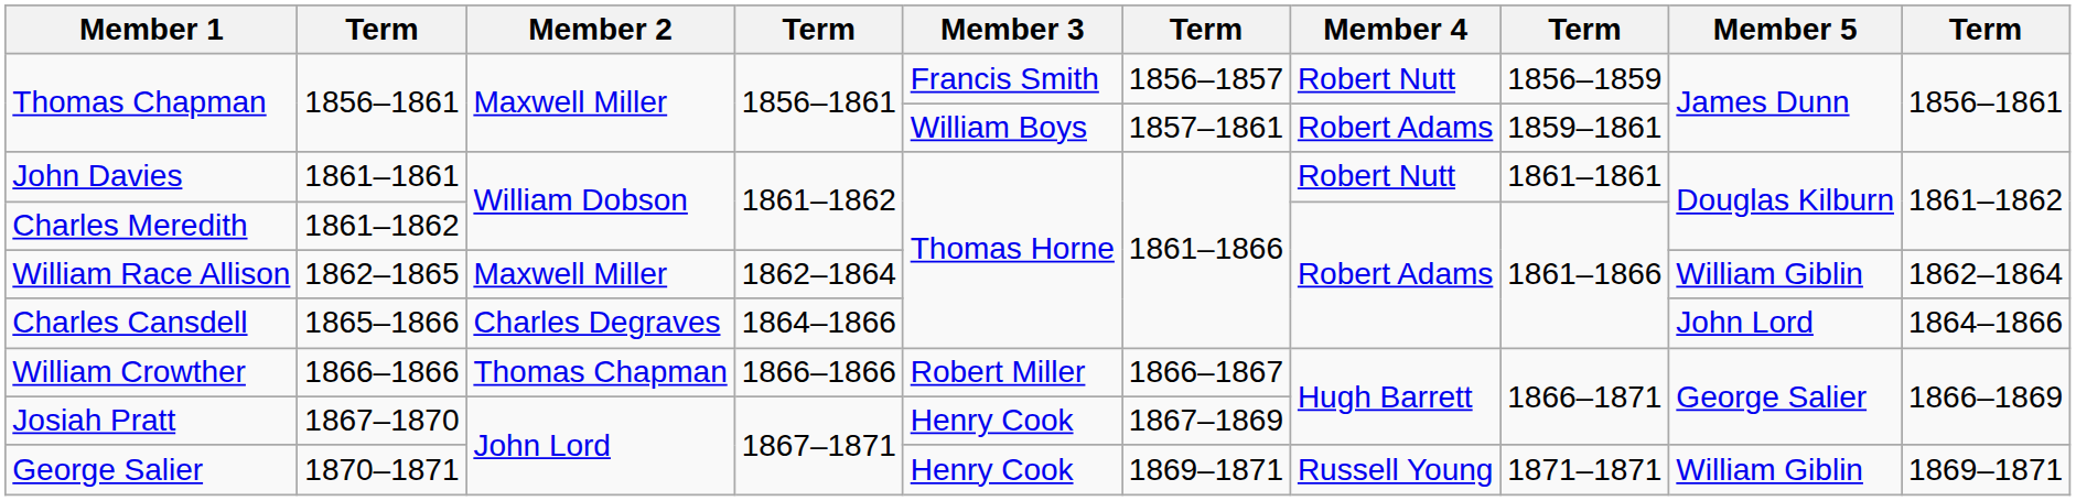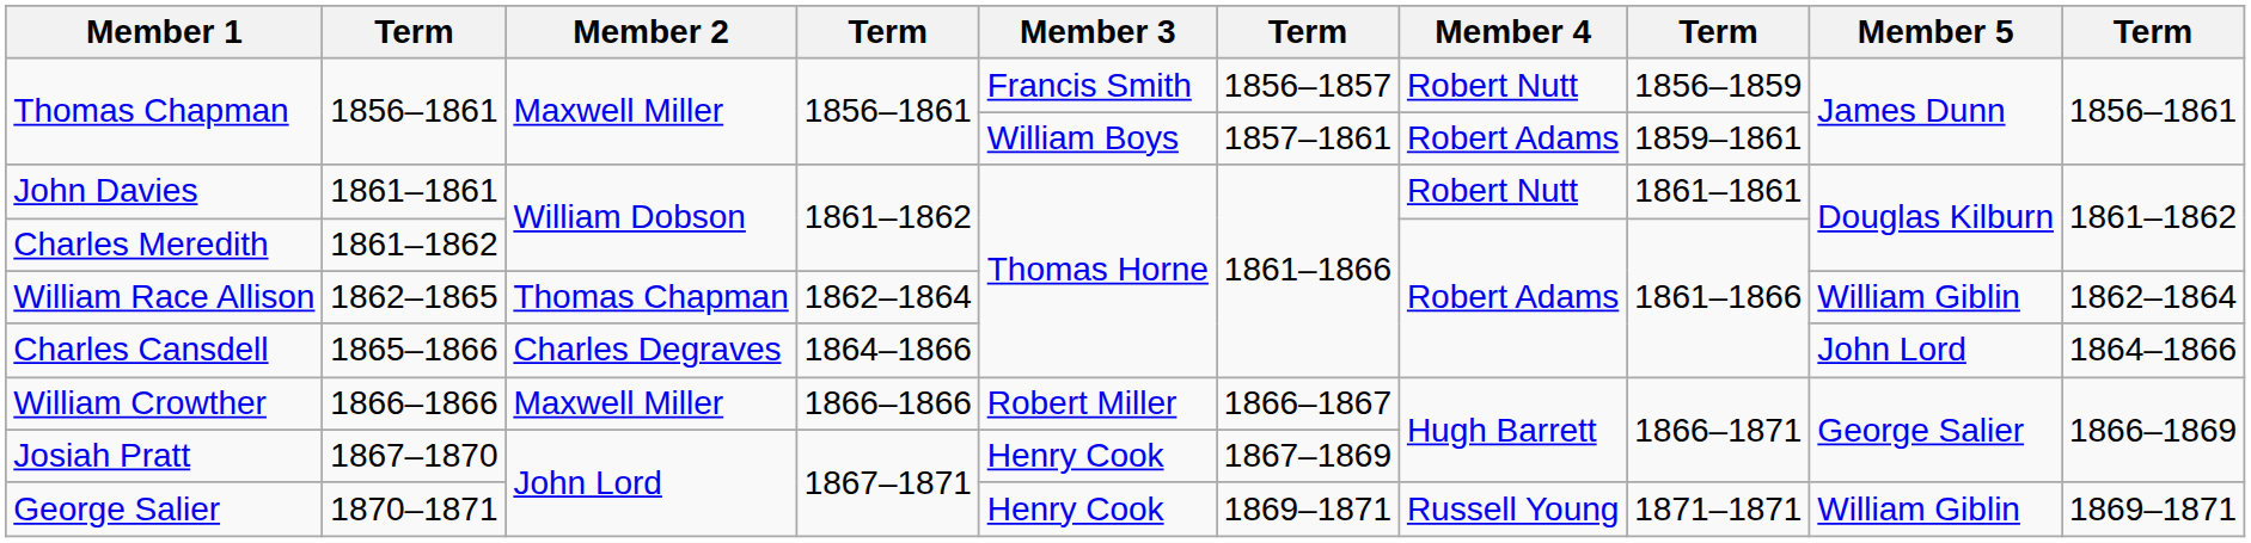 <table class="wikitable">
 <tr>
 <th>Member 1</th>
 <th>Term</th>
 <th>Member 2</th>
 <th>Term</th>
 <th>Member 3</th>
 <th>Term</th>
 <th>Member 4</th>
 <th>Term</th>
 <th>Member 5</th>
 <th>Term</th>
 </tr>
 <tr>
 <td rowspan=2><a href='#'>Thomas Chapman</a></td>
 <td rowspan=2>1856–1861</td>
 <td rowspan=2><a href='#'>Maxwell Miller</a></td>
 <td rowspan=2>1856–1861</td>
 <td><a href='#'>Francis Smith</a></td>
 <td>1856–1857</td>
 <td><a href='#'>Robert Nutt</a></td>
 <td>1856–1859</td>
 <td rowspan=2><a href='#'>James Dunn</a></td>
 <td rowspan=2>1856–1861</td>
 </tr>
 <tr>
 <td><a href='#'>William Boys</a></td>
 <td>1857–1861</td>
 <td><a href='#'>Robert Adams</a></td>
 <td>1859–1861</td>
 </tr>
 <tr>
 <td><a href='#'>John Davies</a></td>
 <td>1861–1861</td>
 <td rowspan=2><a href='#'>William Dobson</a></td>
 <td rowspan=2>1861–1862</td>
 <td rowspan=4><a href='#'>Thomas Horne</a></td>
 <td rowspan=4>1861–1866</td>
 <td><a href='#'>Robert Nutt</a></td>
 <td>1861–1861</td>
 <td rowspan=2><a href='#'>Douglas Kilburn</a></td>
 <td rowspan=2>1861–1862</td>
 </tr>
 <tr>
 <td><a href='#'>Charles Meredith</a></td>
 <td>1861–1862</td>
 <td rowspan=3><a href='#'>Robert Adams</a></td>
 <td rowspan=3>1861–1866</td>
 </tr>
 <tr>
 <td><a href='#'>William Race Allison</a></td>
 <td>1862–1865</td>
-<td><a href='#'>Maxwell Miller</a></td>
+<td><a href='#'>Thomas Chapman</a></td>
 <td>1862–1864</td>
 <td><a href='#'>William Giblin</a></td>
 <td>1862–1864</td>
 </tr>
 <tr>
 <td><a href='#'>Charles Cansdell</a></td>
 <td>1865–1866</td>
 <td><a href='#'>Charles Degraves</a></td>
 <td>1864–1866</td>
 <td><a href='#'>John Lord</a></td>
 <td>1864–1866</td>
 </tr>
 <tr>
 <td><a href='#'>William Crowther</a></td>
 <td>1866–1866</td>
-<td><a href='#'>Thomas Chapman</a></td>
+<td><a href='#'>Maxwell Miller</a></td>
 <td>1866–1866</td>
 <td><a href='#'>Robert Miller</a></td>
 <td>1866–1867</td>
 <td rowspan=2><a href='#'>Hugh Barrett</a></td>
 <td rowspan=2>1866–1871</td>
 <td rowspan=2><a href='#'>George Salier</a></td>
 <td rowspan=2>1866–1869</td>
 </tr>
 <tr>
 <td><a href='#'>Josiah Pratt</a></td>
 <td>1867–1870</td>
 <td rowspan=2><a href='#'>John Lord</a></td>
 <td rowspan=2>1867–1871</td>
 <td><a href='#'>Henry Cook</a></td>
 <td>1867–1869</td>
 </tr>
 <tr>
 <td><a href='#'>George Salier</a></td>
 <td>1870–1871</td>
 <td><a href='#'>Henry Cook</a></td>
 <td>1869–1871</td>
 <td><a href='#'>Russell Young</a></td>
 <td>1871–1871</td>
 <td><a href='#'>William Giblin</a></td>
 <td>1869–1871</td>
 </tr>
 </table>
